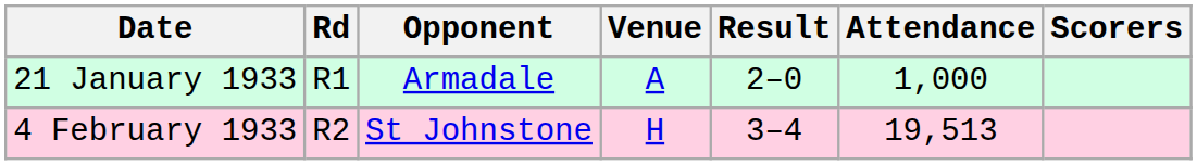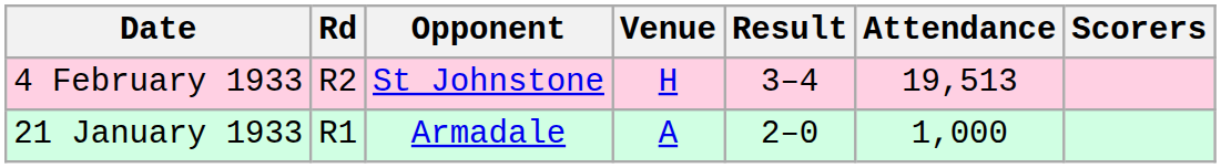 <table class="wikitable sortable" style="font-size:95%; text-align:center">
 <tr>
 <th>Date</th>
 <th>Rd</th>
 <th>Opponent</th>
 <th>Venue</th>
 <th>Result</th>
 <th>Attendance</th>
 <th>Scorers</th>
 </tr>
+<tr bgcolor = "#ffd0e3">
+<td>4 February 1933</td>
+<td>R2</td>
+<td><a href='#'>St Johnstone</a></td>
+<td><a href='#'>H</a></td>
+<td>3–4</td>
+<td>19,513</td>
+<td></td>
+</tr>
 <tr bgcolor = "#d0ffe3">
 <td>21 January 1933</td>
 <td>R1</td>
 <td><a href='#'>Armadale</a></td>
 <td><a href='#'>A</a></td>
 <td>2–0</td>
 <td>1,000</td>
 <td></td>
 </tr>
-<tr bgcolor = "#ffd0e3">
-<td>4 February 1933</td>
-<td>R2</td>
-<td><a href='#'>St Johnstone</a></td>
-<td><a href='#'>H</a></td>
-<td>3–4</td>
-<td>19,513</td>
-<td></td>
-</tr>
 </table>
